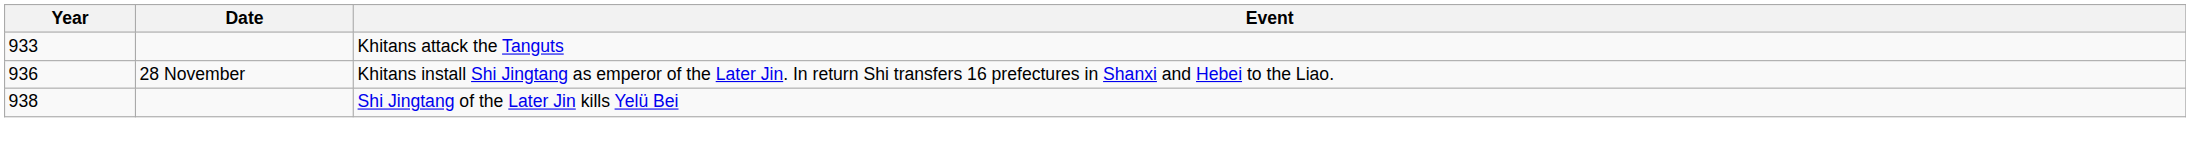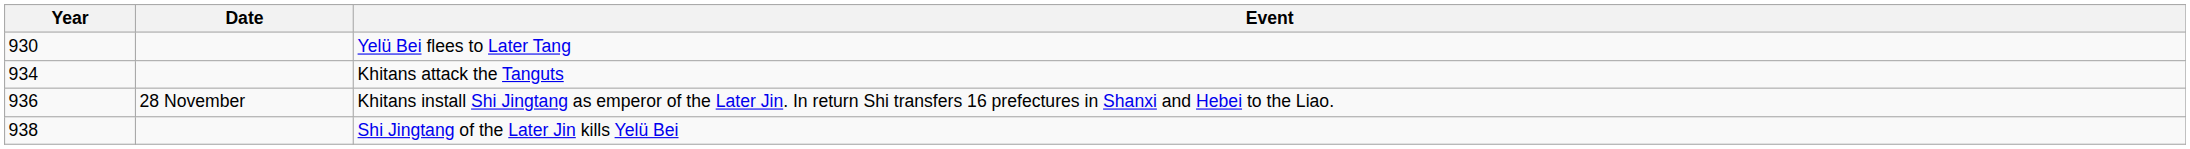 <table class="wikitable" width="100%">
 <tr>
 <th style="width:6%">Year</th>
 <th style="width:10%">Date</th>
 <th>Event</th>
 </tr>
 <tr>
-<td>933</td>
+<td>930</td>
+<td></td>
+<td><a href='#'>Yelü Bei</a> flees to <a href='#'>Later Tang</a></td>
+</tr>
+<tr>
+<td>934</td>
 <td></td>
 <td>Khitans attack the <a href='#'>Tanguts</a></td>
 </tr>
 <tr>
 <td>936</td>
 <td>28 November</td>
 <td>Khitans install <a href='#'>Shi Jingtang</a> as emperor of the <a href='#'>Later Jin</a>. In return Shi transfers 16 prefectures in <a href='#'>Shanxi</a> and <a href='#'>Hebei</a> to the Liao.</td>
 </tr>
 <tr>
 <td>938</td>
 <td></td>
 <td><a href='#'>Shi Jingtang</a> of the <a href='#'>Later Jin</a> kills <a href='#'>Yelü Bei</a></td>
 </tr>
 </table>
